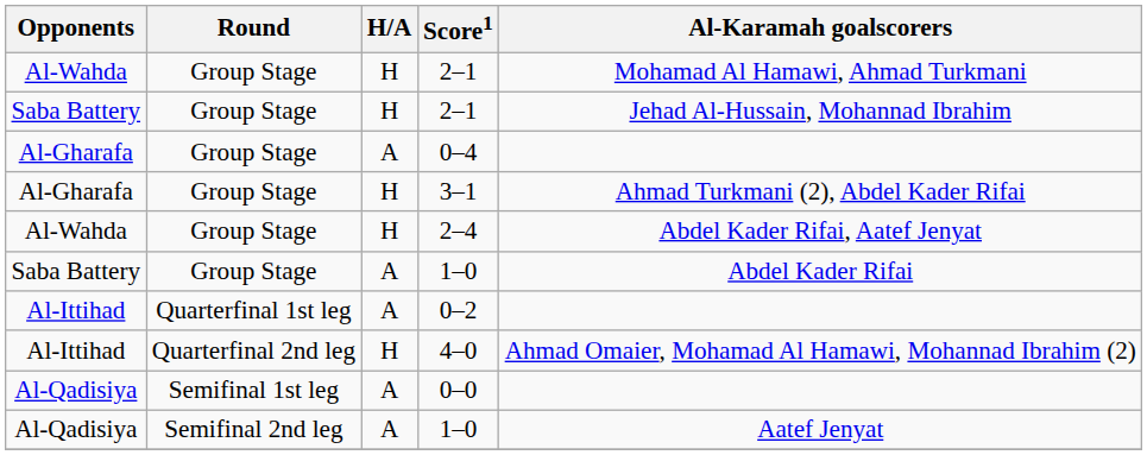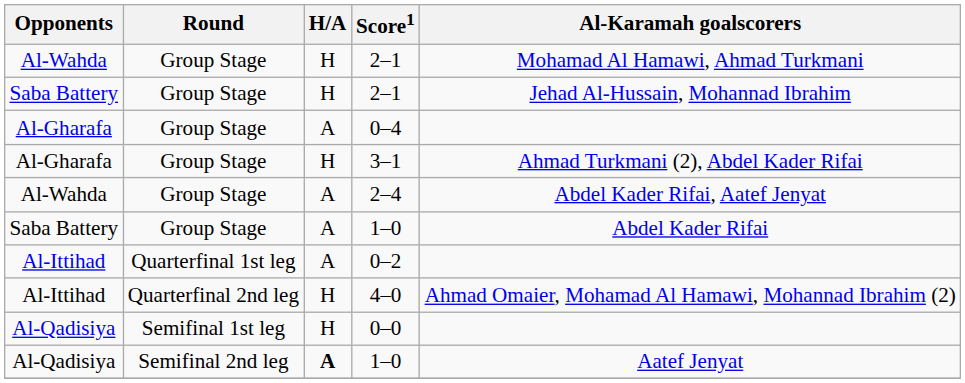 <table class="wikitable" style="text-align: center">
 <tr>
 <th>Opponents</th>
 <th>Round</th>
 <th>H/A</th>
 <th>Score<sup>1</sup></th>
 <th>Al-Karamah goalscorers</th>
 </tr>
 <tr>
 <td> <a href='#'>Al-Wahda</a></td>
 <td>Group Stage</td>
 <td>H</td>
 <td>2–1</td>
 <td><a href='#'>Mohamad Al Hamawi</a>, <a href='#'>Ahmad Turkmani</a></td>
 </tr>
 <tr>
 <td> <a href='#'>Saba Battery</a></td>
 <td>Group Stage</td>
 <td>H</td>
 <td>2–1</td>
 <td><a href='#'>Jehad Al-Hussain</a>, <a href='#'>Mohannad Ibrahim</a></td>
 </tr>
 <tr>
 <td> <a href='#'>Al-Gharafa</a></td>
 <td>Group Stage</td>
 <td>A</td>
 <td>0–4</td>
 <td></td>
 </tr>
 <tr>
 <td> Al-Gharafa</td>
 <td>Group Stage</td>
 <td>H</td>
 <td>3–1</td>
 <td><a href='#'>Ahmad Turkmani</a> (2), <a href='#'>Abdel Kader Rifai</a></td>
 </tr>
 <tr>
 <td> Al-Wahda</td>
 <td>Group Stage</td>
-<td>H</td>
+<td>A</td>
 <td>2–4</td>
 <td><a href='#'>Abdel Kader Rifai</a>, <a href='#'>Aatef Jenyat</a></td>
 </tr>
 <tr>
 <td> Saba Battery</td>
 <td>Group Stage</td>
 <td>A</td>
 <td>1–0</td>
 <td><a href='#'>Abdel Kader Rifai</a></td>
 </tr>
 <tr>
 <td> <a href='#'>Al-Ittihad</a></td>
 <td>Quarterfinal 1st leg</td>
 <td>A</td>
 <td>0–2</td>
 <td></td>
 </tr>
 <tr>
 <td> Al-Ittihad</td>
 <td>Quarterfinal 2nd leg</td>
 <td>H</td>
 <td>4–0</td>
 <td><a href='#'>Ahmad Omaier</a>, <a href='#'>Mohamad Al Hamawi</a>, <a href='#'>Mohannad Ibrahim</a> (2)</td>
 </tr>
 <tr>
 <td> <a href='#'>Al-Qadisiya</a></td>
 <td>Semifinal 1st leg</td>
-<td>A</td>
+<td>H</td>
 <td>0–0</td>
 <td></td>
 </tr>
 <tr>
 <td> Al-Qadisiya</td>
 <td>Semifinal 2nd leg</td>
-<td>A</td>
+<td><strong>A</strong></td>
 <td>1–0</td>
 <td><a href='#'>Aatef Jenyat</a></td>
 </tr>
 <tr>
 </tr>
 </table>
